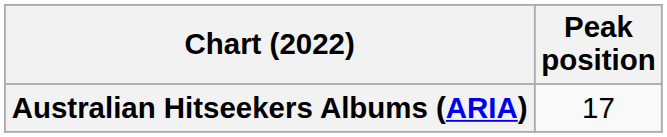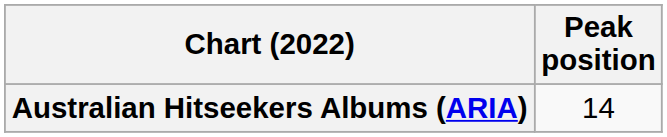 <table class="wikitable plainrowheaders" style="text-align:center">
 <tr>
 <th scope="col">Chart (2022)</th>
 <th scope="col">Peak<br>position</th>
 </tr>
 <tr>
 <th scope="row">Australian Hitseekers Albums (<a href='#'>ARIA</a>)</th>
-<td>17</td>
+<td>14</td>
 </tr>
 </table>
